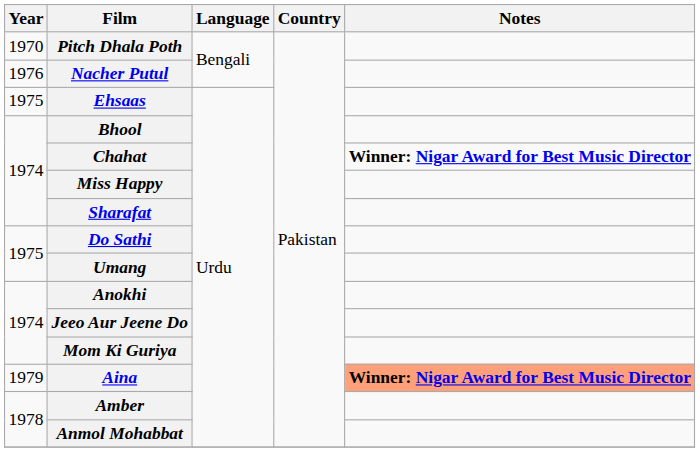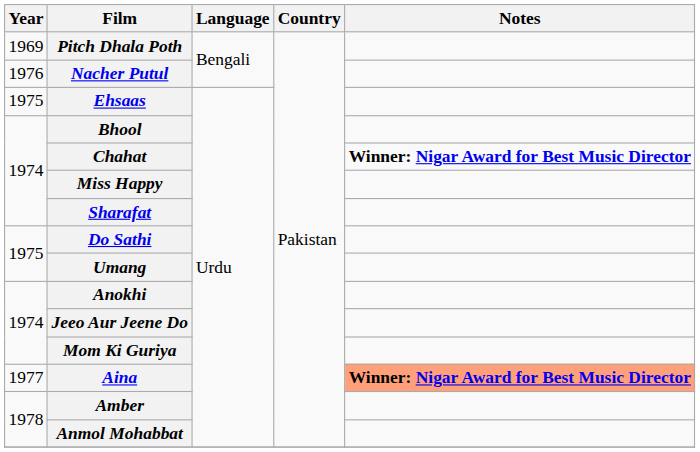 <table class="wikitable sortable">
 <tr>
 <th>Year</th>
 <th>Film</th>
 <th>Language</th>
 <th>Country</th>
 <th>Notes</th>
 </tr>
 <tr>
-<td>1970</td>
+<td>1969</td>
 <th><em>Pitch Dhala Poth</em></th>
 <td rowspan=2>Bengali</td>
 <td rowspan=15>Pakistan</td>
 <td></td>
 </tr>
 <tr>
 <td>1976</td>
 <th><em><a href='#'>Nacher Putul</a></em></th>
 <td></td>
 </tr>
 <tr>
 <td>1975</td>
 <th><em><a href='#'>Ehsaas</a></em></th>
 <td rowspan=13>Urdu</td>
 <td></td>
 </tr>
 <tr>
 <td rowspan=4>1974</td>
 <th><em>Bhool</em></th>
 <td></td>
 </tr>
 <tr>
 <th><em>Chahat</em></th>
 <td><strong>Winner: <a href='#'>Nigar Award for Best Music Director</a></strong></td>
 </tr>
 <tr>
 <th><em>Miss Happy</em></th>
 <td></td>
 </tr>
 <tr>
 <th><em><a href='#'>Sharafat</a></em></th>
 <td></td>
 </tr>
 <tr>
 <td rowspan=2>1975</td>
 <th><em><a href='#'>Do Sathi</a></em></th>
 <td></td>
 </tr>
 <tr>
 <th><em>Umang</em></th>
 <td></td>
 </tr>
 <tr>
 <td rowspan=3>1974</td>
 <th><em>Anokhi</em></th>
 <td></td>
 </tr>
 <tr>
 <th><em>Jeeo Aur Jeene Do</em></th>
 <td></td>
 </tr>
 <tr>
 <th><em>Mom Ki Guriya</em></th>
 <td></td>
 </tr>
 <tr>
-<td rowspan=1>1979</td>
+<td rowspan=1>1977</td>
 <th><em><a href='#'>Aina</a></em></th>
 <td style="background: lightsalmon;"><strong>Winner: <a href='#'>Nigar Award for Best Music Director</a></strong></td>
 </tr>
 <tr>
 <td rowspan=2>1978</td>
 <th><em>Amber</em></th>
 <td></td>
 </tr>
 <tr>
 <th><em>Anmol Mohabbat</em></th>
 <td></td>
 </tr>
 <tr>
 </tr>
 </table>
